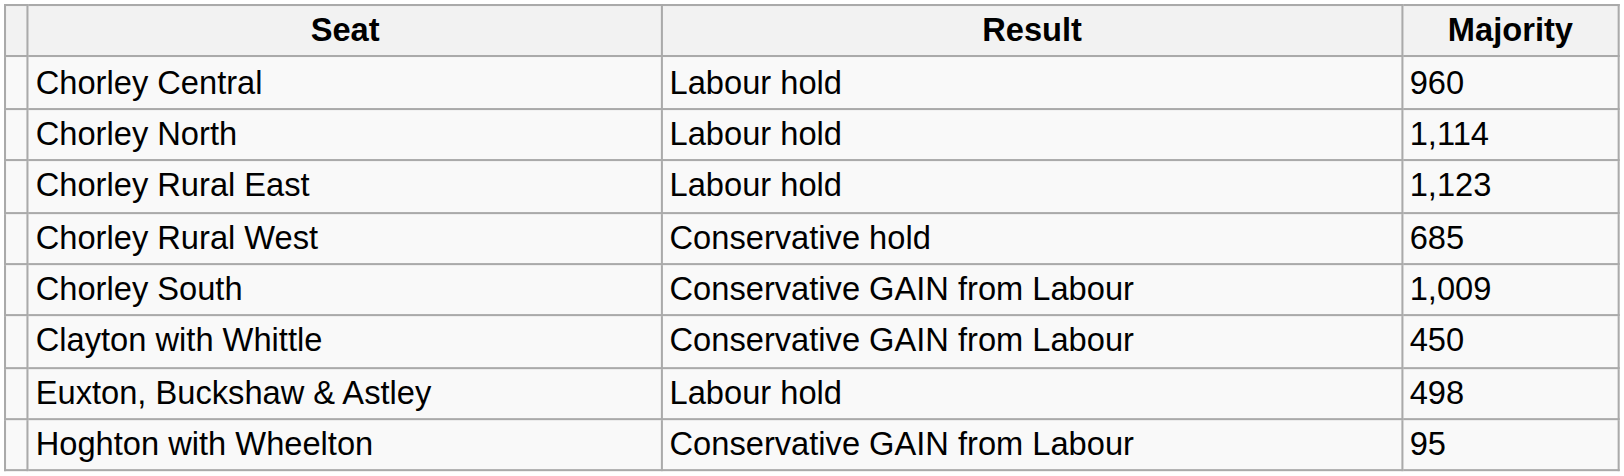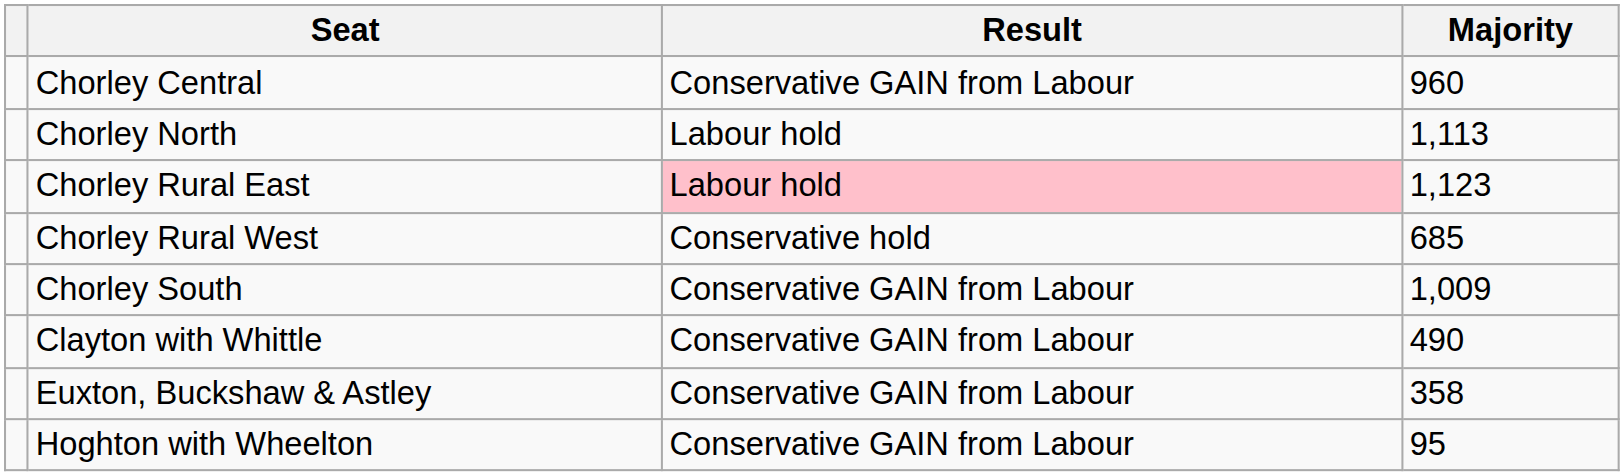 <table class="wikitable" style="right; width:50%">
 <tr>
 <th></th>
 <th>Seat</th>
 <th>Result</th>
 <th>Majority</th>
 </tr>
 <tr>
 <td></td>
 <td>Chorley Central</td>
-<td>Labour hold</td>
+<td>Conservative GAIN from Labour</td>
 <td>960</td>
 </tr>
 <tr>
 <td></td>
 <td>Chorley North</td>
 <td>Labour hold</td>
-<td>1,114</td>
+<td>1,113</td>
 </tr>
 <tr>
 <td></td>
 <td>Chorley Rural East</td>
-<td>Labour hold</td>
+<td style="background: pink;">Labour hold</td>
 <td>1,123</td>
 </tr>
 <tr>
 <td></td>
 <td>Chorley Rural West</td>
 <td>Conservative hold</td>
 <td>685</td>
 </tr>
 <tr>
 <td></td>
 <td>Chorley South</td>
 <td>Conservative GAIN from Labour</td>
 <td>1,009</td>
 </tr>
 <tr>
 <td></td>
 <td>Clayton with Whittle</td>
 <td>Conservative GAIN from Labour</td>
-<td>450</td>
+<td>490</td>
 </tr>
 <tr>
 <td></td>
 <td>Euxton, Buckshaw & Astley</td>
-<td>Labour hold</td>
-<td>498</td>
+<td>Conservative GAIN from Labour</td>
+<td>358</td>
 </tr>
 <tr>
 <td></td>
 <td>Hoghton with Wheelton</td>
 <td>Conservative GAIN from Labour</td>
 <td>95</td>
 </tr>
 </table>
